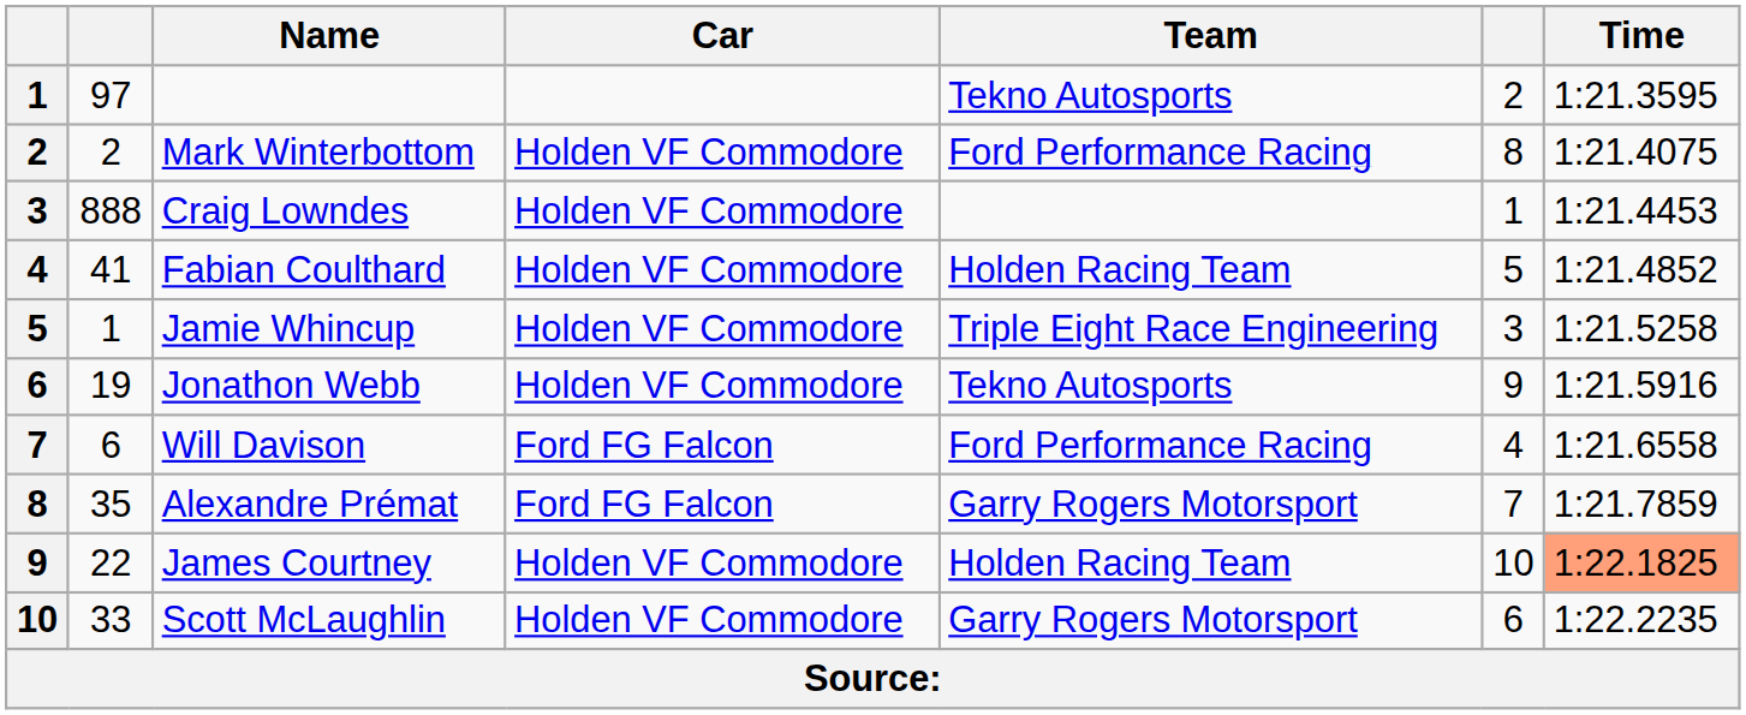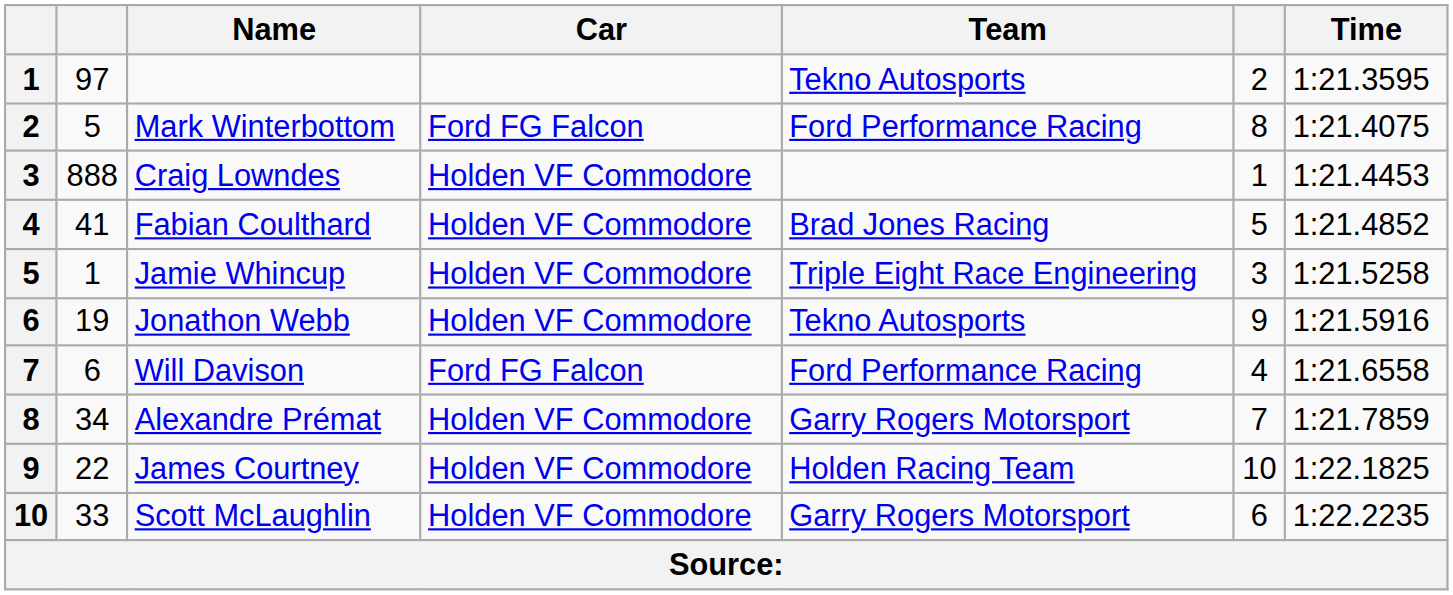 <table class="wikitable" width=67.5% style="font-size: 90%; max-width: 675px">
 <tr>
 <th></th>
 <th></th>
 <th>Name</th>
 <th>Car</th>
 <th>Team</th>
 <th></th>
 <th>Time</th>
 </tr>
 <tr>
 <th>1</th>
 <td align="center">97</td>
 <td></td>
 <td></td>
 <td><a href='#'>Tekno Autosports</a></td>
 <td align="center">2</td>
 <td>1:21.3595</td>
 </tr>
 <tr>
 <th>2</th>
-<td align="center">2</td>
+<td align="center">5</td>
 <td> <a href='#'>Mark Winterbottom</a></td>
-<td><a href='#'>Holden VF Commodore</a></td>
+<td><a href='#'>Ford FG Falcon</a></td>
 <td><a href='#'>Ford Performance Racing</a></td>
 <td align="center">8</td>
 <td>1:21.4075</td>
 </tr>
 <tr>
 <th>3</th>
 <td align="center">888</td>
 <td> <a href='#'>Craig Lowndes</a></td>
 <td><a href='#'>Holden VF Commodore</a></td>
 <td></td>
 <td align="center">1</td>
 <td>1:21.4453</td>
 </tr>
 <tr>
 <th>4</th>
 <td align="center">41</td>
 <td> <a href='#'>Fabian Coulthard</a></td>
 <td><a href='#'>Holden VF Commodore</a></td>
-<td><a href='#'>Holden Racing Team</a></td>
+<td><a href='#'>Brad Jones Racing</a></td>
 <td align="center">5</td>
 <td>1:21.4852</td>
 </tr>
 <tr>
 <th>5</th>
 <td align="center">1</td>
 <td> <a href='#'>Jamie Whincup</a></td>
 <td><a href='#'>Holden VF Commodore</a></td>
 <td><a href='#'>Triple Eight Race Engineering</a></td>
 <td align="center">3</td>
 <td>1:21.5258</td>
 </tr>
 <tr>
 <th>6</th>
 <td align="center">19</td>
 <td> <a href='#'>Jonathon Webb</a></td>
 <td><a href='#'>Holden VF Commodore</a></td>
 <td><a href='#'>Tekno Autosports</a></td>
 <td align="center">9</td>
 <td>1:21.5916</td>
 </tr>
 <tr>
 <th>7</th>
 <td align="center">6</td>
 <td> <a href='#'>Will Davison</a></td>
 <td><a href='#'>Ford FG Falcon</a></td>
 <td><a href='#'>Ford Performance Racing</a></td>
 <td align="center">4</td>
 <td>1:21.6558</td>
 </tr>
 <tr>
 <th>8</th>
-<td align="center">35</td>
+<td align="center">34</td>
 <td> <a href='#'>Alexandre Prémat</a></td>
-<td><a href='#'>Ford FG Falcon</a></td>
+<td><a href='#'>Holden VF Commodore</a></td>
 <td><a href='#'>Garry Rogers Motorsport</a></td>
 <td align="center">7</td>
 <td>1:21.7859</td>
 </tr>
 <tr>
 <th>9</th>
 <td align="center">22</td>
 <td> <a href='#'>James Courtney</a></td>
 <td><a href='#'>Holden VF Commodore</a></td>
 <td><a href='#'>Holden Racing Team</a></td>
 <td align="center">10</td>
-<td style="background: lightsalmon;">1:22.1825</td>
+<td>1:22.1825</td>
 </tr>
 <tr>
 <th>10</th>
 <td align="center">33</td>
 <td> <a href='#'>Scott McLaughlin</a></td>
 <td><a href='#'>Holden VF Commodore</a></td>
 <td><a href='#'>Garry Rogers Motorsport</a></td>
 <td align="center">6</td>
 <td>1:22.2235</td>
 </tr>
 <tr>
 <th colspan="7">Source:</th>
 </tr>
 </table>
